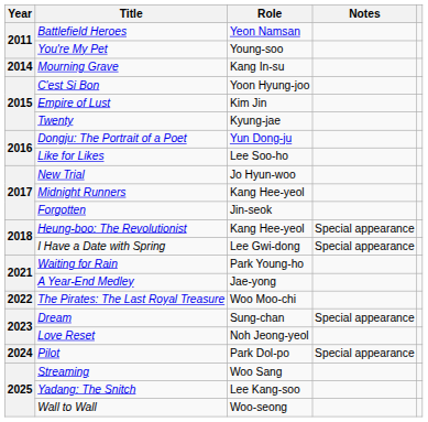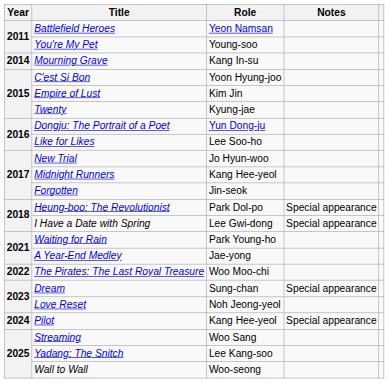 <table class="wikitable plainrowheaders sortable">
 <tr>
 <th scope="col">Year</th>
 <th scope="col">Title</th>
 <th scope="col">Role</th>
 <th scope="col" class="unsortable">Notes</th>
 <th scope="col" class="unsortable"></th>
 </tr>
 <tr>
 <th scope="row" rowspan="2">2011</th>
 <td><em><a href='#'>Battlefield Heroes</a></em></td>
 <td><a href='#'>Yeon Namsan</a></td>
 <td></td>
 <td style="text-align:center"></td>
 </tr>
 <tr>
 <td><a href='#'><em>You're My Pet</em></a></td>
 <td>Young-soo</td>
 <td></td>
 <td style="text-align:center"></td>
 </tr>
 <tr>
 <th scope="row">2014</th>
 <td><em><a href='#'>Mourning Grave</a></em></td>
 <td>Kang In-su</td>
 <td></td>
 <td style="text-align:center"></td>
 </tr>
 <tr>
 <th scope="row" rowspan="3">2015</th>
 <td><em><a href='#'>C'est Si Bon</a></em></td>
 <td>Yoon Hyung-joo</td>
 <td></td>
 <td style="text-align:center"></td>
 </tr>
 <tr>
 <td><em><a href='#'>Empire of Lust</a></em></td>
 <td>Kim Jin</td>
 <td></td>
 <td style="text-align:center"></td>
 </tr>
 <tr>
 <td><em><a href='#'>Twenty</a></em></td>
 <td>Kyung-jae</td>
 <td></td>
 <td style="text-align:center"></td>
 </tr>
 <tr>
 <th scope="row" rowspan="2">2016</th>
 <td><em><a href='#'>Dongju: The Portrait of a Poet</a></em></td>
 <td><a href='#'>Yun Dong-ju</a></td>
 <td></td>
 <td style="text-align:center"></td>
 </tr>
 <tr>
 <td><em><a href='#'>Like for Likes</a></em></td>
 <td>Lee Soo-ho</td>
 <td></td>
 <td style="text-align:center"></td>
 </tr>
 <tr>
 <th scope="row" rowspan="3">2017</th>
 <td><em><a href='#'>New Trial</a></em></td>
 <td>Jo Hyun-woo</td>
 <td></td>
 <td style="text-align:center"></td>
 </tr>
 <tr>
 <td><em><a href='#'>Midnight Runners</a></em></td>
 <td>Kang Hee-yeol</td>
 <td></td>
 <td style="text-align:center"></td>
 </tr>
 <tr>
 <td><em><a href='#'>Forgotten</a></em></td>
 <td>Jin-seok</td>
 <td></td>
 <td style="text-align:center"></td>
 </tr>
 <tr>
 <th scope="row" rowspan="2">2018</th>
 <td><em><a href='#'>Heung-boo: The Revolutionist</a></em></td>
-<td>Kang Hee-yeol</td>
+<td>Park Dol-po</td>
 <td>Special appearance</td>
 <td style="text-align:center"></td>
 </tr>
 <tr>
 <td><em>I Have a Date with Spring</em></td>
 <td>Lee Gwi-dong</td>
 <td>Special appearance</td>
 <td style="text-align:center"></td>
 </tr>
 <tr>
 <th scope="row" rowspan="2">2021</th>
 <td><em><a href='#'>Waiting for Rain</a></em></td>
 <td>Park Young-ho</td>
 <td></td>
 <td style="text-align:center"></td>
 </tr>
 <tr>
 <td><em><a href='#'>A Year-End Medley</a></em></td>
 <td>Jae-yong</td>
 <td></td>
 <td style="text-align:center"></td>
 </tr>
 <tr>
 <th scope="row">2022</th>
 <td><em><a href='#'>The Pirates: The Last Royal Treasure</a></em></td>
 <td>Woo Moo-chi</td>
 <td></td>
 <td style="text-align:center"></td>
 </tr>
 <tr>
 <th scope="row" rowspan="2">2023</th>
 <td><em><a href='#'>Dream</a></em></td>
 <td>Sung-chan</td>
 <td>Special appearance</td>
 <td style="text-align:center"></td>
 </tr>
 <tr>
 <td><em><a href='#'>Love Reset</a></em></td>
 <td>Noh Jeong-yeol</td>
 <td></td>
 <td style="text-align:center"></td>
 </tr>
 <tr>
 <th scope="row">2024</th>
 <td><em><a href='#'>Pilot</a></em></td>
-<td>Park Dol-po</td>
+<td>Kang Hee-yeol</td>
 <td>Special appearance</td>
 <td style="text-align:center"></td>
 </tr>
 <tr>
 <th scope="row" rowspan="3">2025</th>
 <td><em><a href='#'>Streaming</a></em></td>
 <td>Woo Sang</td>
 <td></td>
 <td style="text-align:center"></td>
 </tr>
 <tr>
 <td><em><a href='#'>Yadang: The Snitch</a></em></td>
 <td>Lee Kang-soo</td>
 <td></td>
 <td style="text-align:center"></td>
 </tr>
 <tr>
 <td><em>Wall to Wall</em></td>
 <td>Woo-seong</td>
 <td></td>
 <td style="text-align:center"></td>
 </tr>
 </table>
